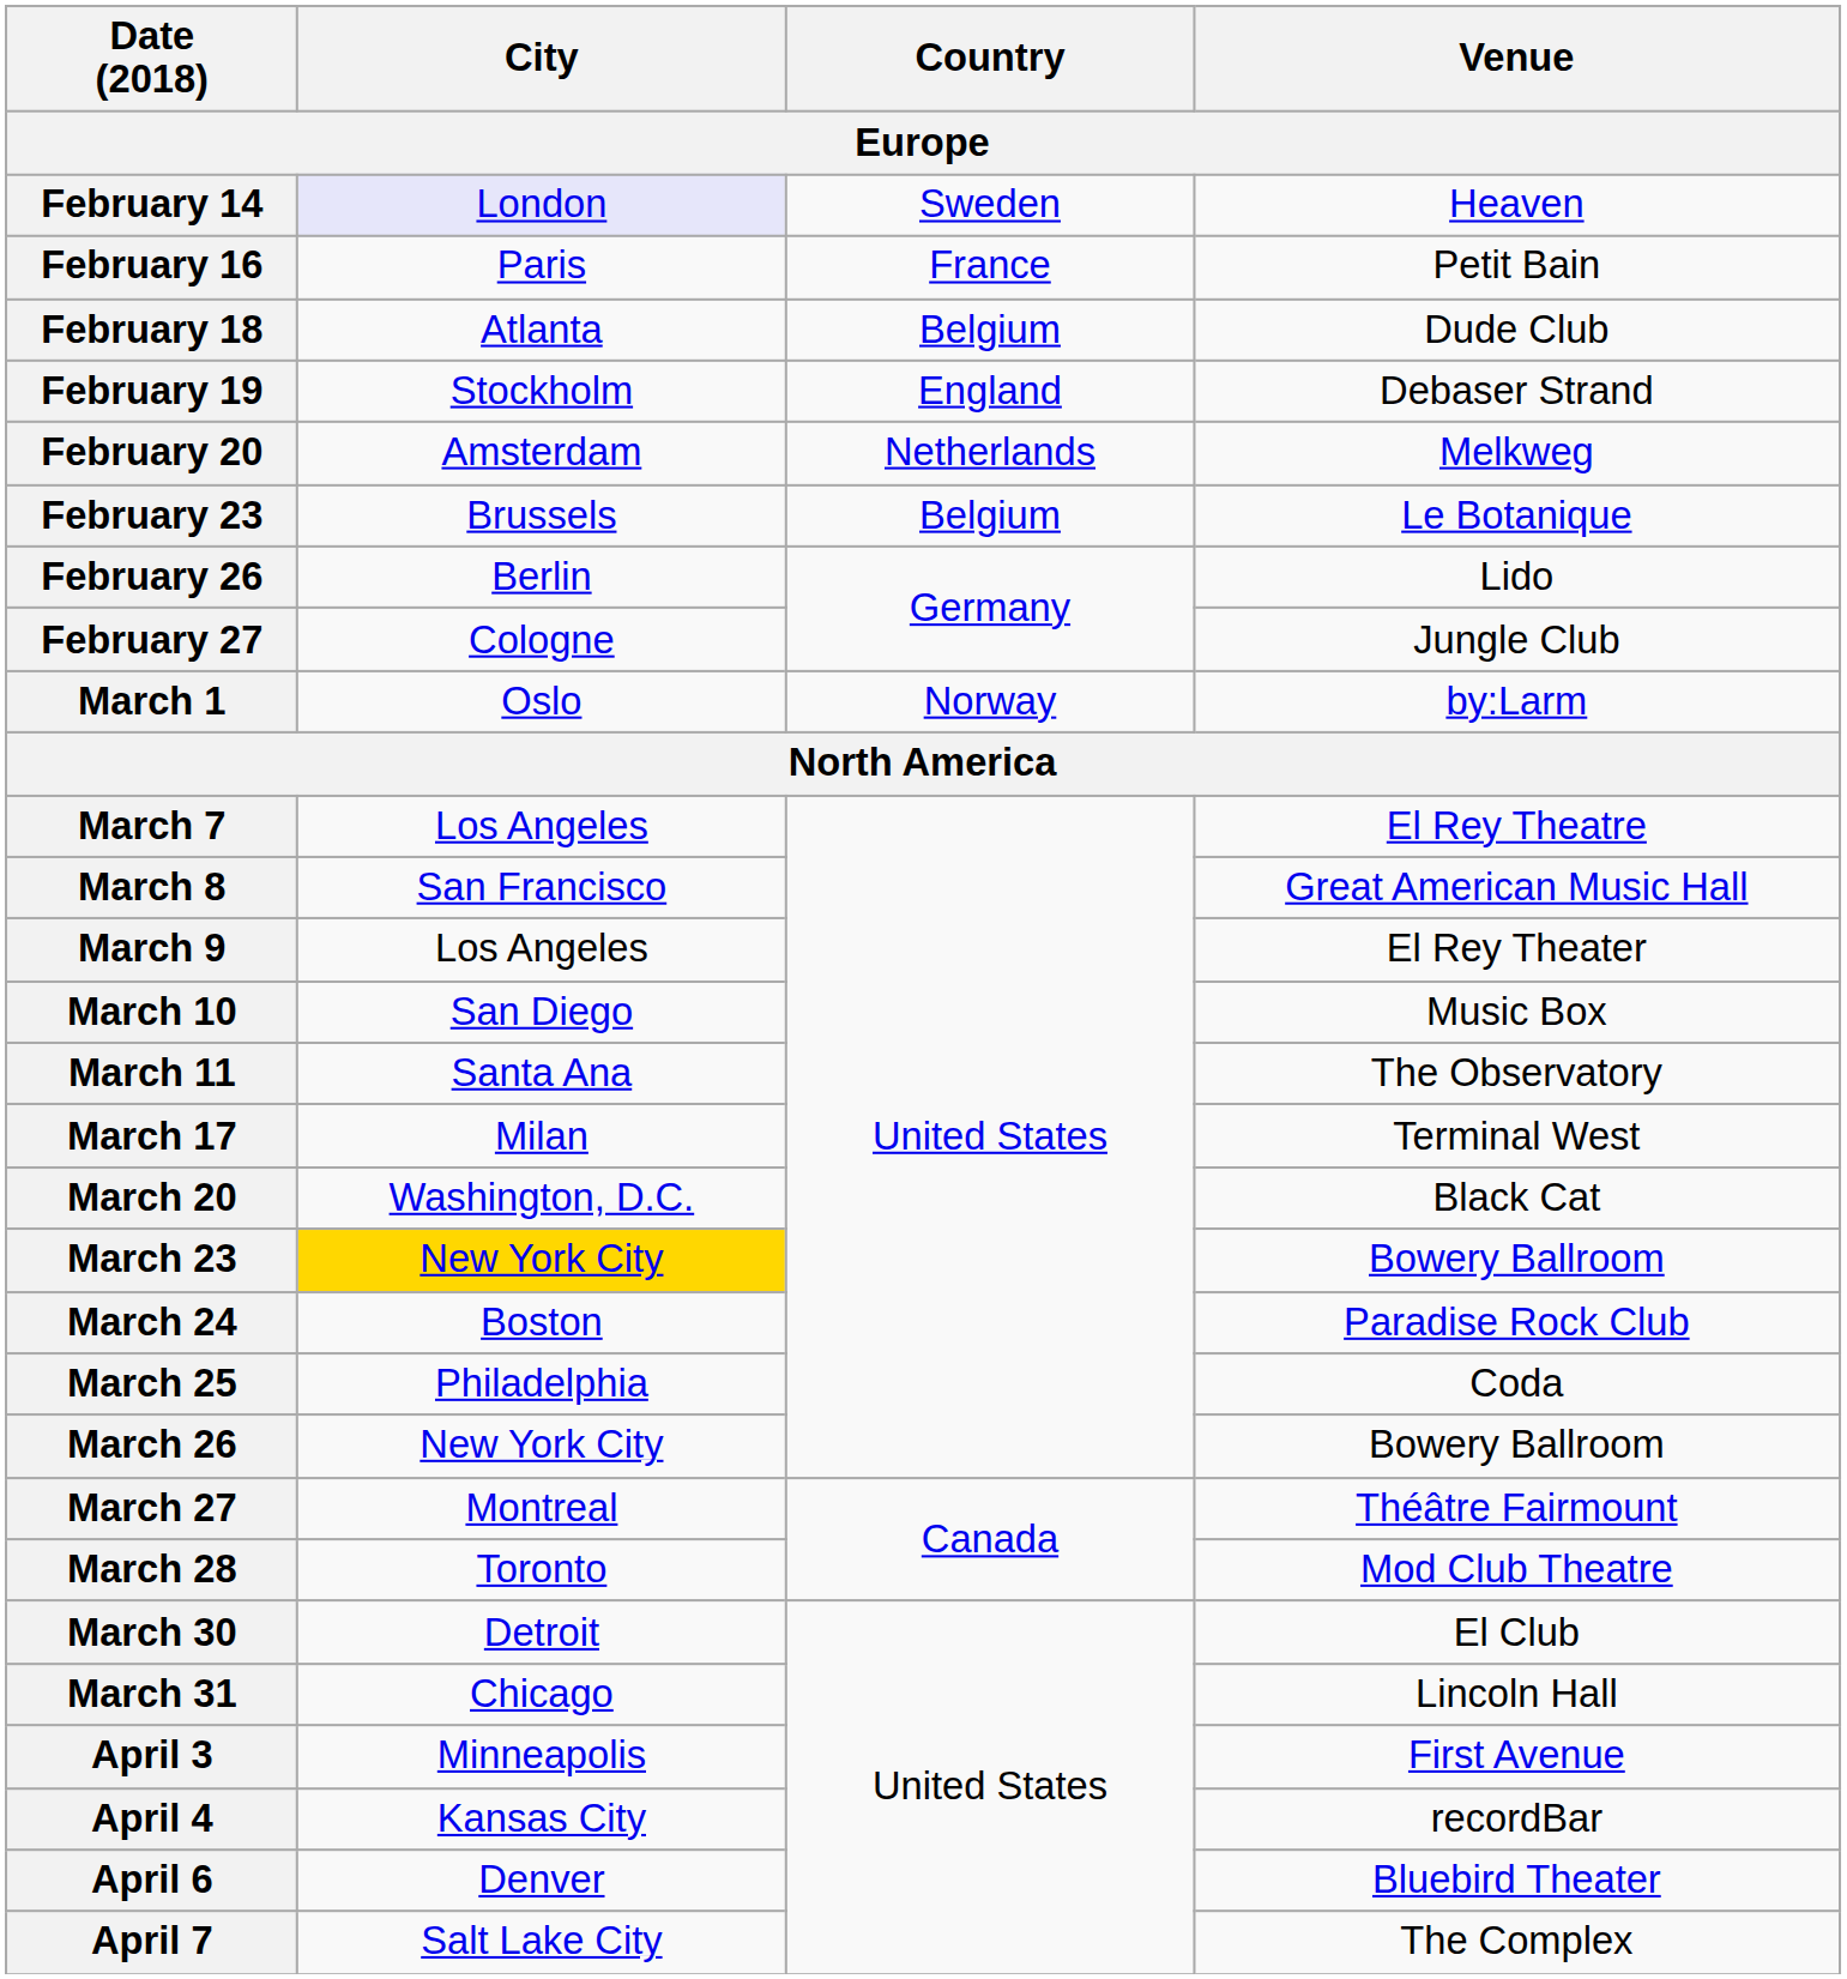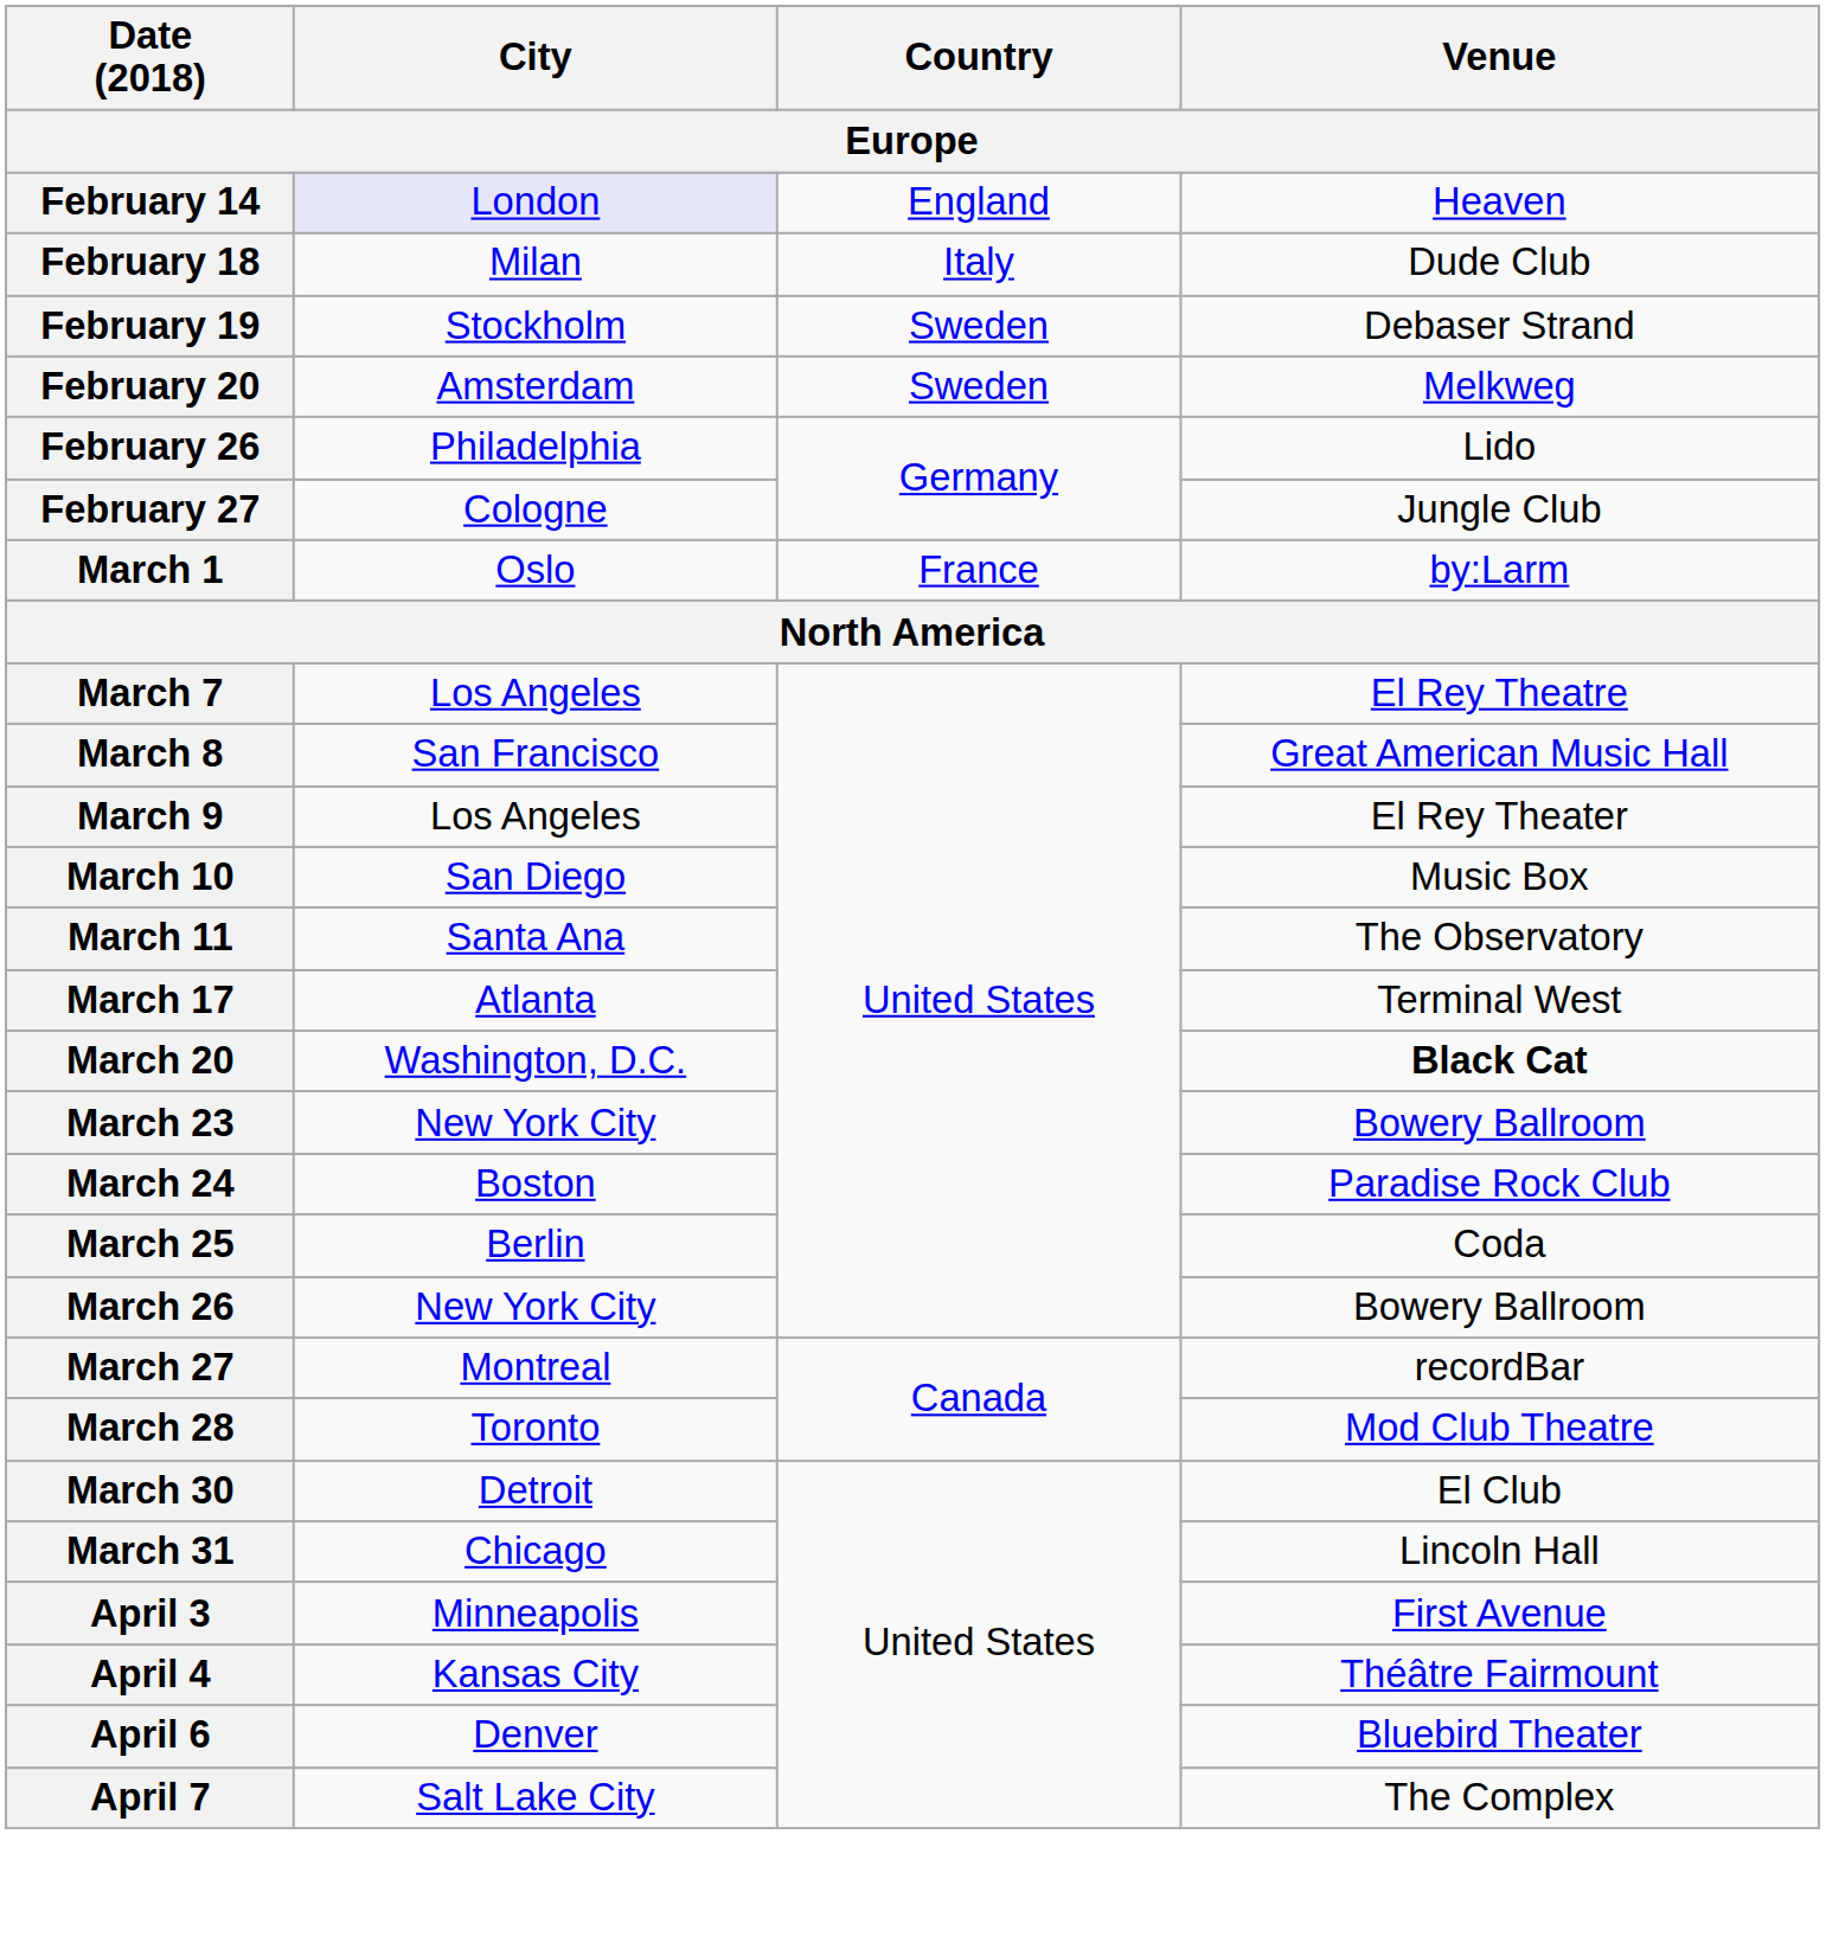 <table class="wikitable plainrowheaders" style="text-align:center;">
 <tr>
 <th scope="col" style="width:7em;">Date<br>(2018)</th>
 <th scope="col" style="width:12em;">City</th>
 <th scope="col" style="width:10em;">Country</th>
 <th scope="col" style="width:16em;">Venue</th>
 </tr>
 <tr>
 <th colspan="4">Europe</th>
 </tr>
 <tr>
 <th scope="row" style="text-align:center;">February 14</th>
 <td style="background: lavender;"><a href='#'>London</a></td>
-<td><a href='#'>Sweden</a></td>
+<td><a href='#'>England</a></td>
 <td><a href='#'>Heaven</a></td>
 </tr>
 <tr>
-<th scope="row" style="text-align:center;">February 16</th>
-<td><a href='#'>Paris</a></td>
-<td><a href='#'>France</a></td>
-<td>Petit Bain</td>
-</tr>
-<tr>
 <th scope="row" style="text-align:center;">February 18</th>
-<td><a href='#'>Atlanta</a></td>
-<td><a href='#'>Belgium</a></td>
+<td><a href='#'>Milan</a></td>
+<td><a href='#'>Italy</a></td>
 <td>Dude Club</td>
 </tr>
 <tr>
 <th scope="row" style="text-align:center;">February 19</th>
 <td><a href='#'>Stockholm</a></td>
-<td><a href='#'>England</a></td>
+<td><a href='#'>Sweden</a></td>
 <td>Debaser Strand</td>
 </tr>
 <tr>
 <th scope="row" style="text-align:center;">February 20</th>
 <td><a href='#'>Amsterdam</a></td>
-<td><a href='#'>Netherlands</a></td>
+<td><a href='#'>Sweden</a></td>
 <td><a href='#'>Melkweg</a></td>
 </tr>
 <tr>
-<th scope="row" style="text-align:center;">February 23</th>
-<td><a href='#'>Brussels</a></td>
-<td><a href='#'>Belgium</a></td>
-<td><a href='#'>Le Botanique</a></td>
-</tr>
-<tr>
 <th scope="row" style="text-align:center;">February 26</th>
-<td><a href='#'>Berlin</a></td>
+<td><a href='#'>Philadelphia</a></td>
 <td rowspan="2"><a href='#'>Germany</a></td>
 <td>Lido</td>
 </tr>
 <tr>
 <th scope="row" style="text-align:center;">February 27</th>
 <td><a href='#'>Cologne</a></td>
 <td>Jungle Club</td>
 </tr>
 <tr>
 <th scope="row" style="text-align:center;">March 1</th>
 <td><a href='#'>Oslo</a></td>
-<td><a href='#'>Norway</a></td>
+<td><a href='#'>France</a></td>
 <td><a href='#'>by:Larm</a></td>
 </tr>
 <tr>
 <th colspan="4">North America</th>
 </tr>
 <tr>
 <th scope="row" style="text-align:center;">March 7</th>
 <td><a href='#'>Los Angeles</a></td>
 <td rowspan="11"><a href='#'>United States</a></td>
 <td><a href='#'>El Rey Theatre</a></td>
 </tr>
 <tr>
 <th scope="row" style="text-align:center;">March 8</th>
 <td><a href='#'>San Francisco</a></td>
 <td><a href='#'>Great American Music Hall</a></td>
 </tr>
 <tr>
 <th scope="row" style="text-align:center;">March 9</th>
 <td>Los Angeles</td>
 <td>El Rey Theater</td>
 </tr>
 <tr>
 <th scope="row" style="text-align:center;">March 10</th>
 <td><a href='#'>San Diego</a></td>
 <td>Music Box</td>
 </tr>
 <tr>
 <th scope="row" style="text-align:center;">March 11</th>
 <td><a href='#'>Santa Ana</a></td>
 <td>The Observatory</td>
 </tr>
 <tr>
 <th scope="row" style="text-align:center;">March 17</th>
-<td><a href='#'>Milan</a></td>
+<td><a href='#'>Atlanta</a></td>
 <td>Terminal West</td>
 </tr>
 <tr>
 <th scope="row" style="text-align:center;">March 20</th>
 <td><a href='#'>Washington, D.C.</a></td>
-<td>Black Cat</td>
+<td><strong>Black Cat</strong></td>
 </tr>
 <tr>
 <th scope="row" style="text-align:center;">March 23</th>
-<td style="background: gold;"><a href='#'>New York City</a></td>
+<td><a href='#'>New York City</a></td>
 <td><a href='#'>Bowery Ballroom</a></td>
 </tr>
 <tr>
 <th scope="row" style="text-align:center;">March 24</th>
 <td><a href='#'>Boston</a></td>
 <td><a href='#'>Paradise Rock Club</a></td>
 </tr>
 <tr>
 <th scope="row" style="text-align:center;">March 25</th>
-<td><a href='#'>Philadelphia</a></td>
+<td><a href='#'>Berlin</a></td>
 <td>Coda</td>
 </tr>
 <tr>
 <th scope="row" style="text-align:center;">March 26</th>
 <td><a href='#'>New York City</a></td>
 <td>Bowery Ballroom</td>
 </tr>
 <tr>
 <th scope="row" style="text-align:center;">March 27</th>
 <td><a href='#'>Montreal</a></td>
 <td rowspan="2"><a href='#'>Canada</a></td>
-<td><a href='#'>Théâtre Fairmount</a></td>
+<td>recordBar</td>
 </tr>
 <tr>
 <th scope="row" style="text-align:center;">March 28</th>
 <td><a href='#'>Toronto</a></td>
 <td><a href='#'>Mod Club Theatre</a></td>
 </tr>
 <tr>
 <th scope="row" style="text-align:center;">March 30</th>
 <td><a href='#'>Detroit</a></td>
 <td rowspan="6">United States</td>
 <td>El Club</td>
 </tr>
 <tr>
 <th scope="row" style="text-align:center;">March 31</th>
 <td><a href='#'>Chicago</a></td>
 <td>Lincoln Hall</td>
 </tr>
 <tr>
 <th scope="row" style="text-align:center;">April 3</th>
 <td><a href='#'>Minneapolis</a></td>
 <td><a href='#'>First Avenue</a></td>
 </tr>
 <tr>
 <th scope="row" style="text-align:center;">April 4</th>
 <td><a href='#'>Kansas City</a></td>
-<td>recordBar</td>
+<td><a href='#'>Théâtre Fairmount</a></td>
 </tr>
 <tr>
 <th scope="row" style="text-align:center;">April 6</th>
 <td><a href='#'>Denver</a></td>
 <td><a href='#'>Bluebird Theater</a></td>
 </tr>
 <tr>
 <th scope="row" style="text-align:center;">April 7</th>
 <td><a href='#'>Salt Lake City</a></td>
 <td>The Complex</td>
 </tr>
 </table>
